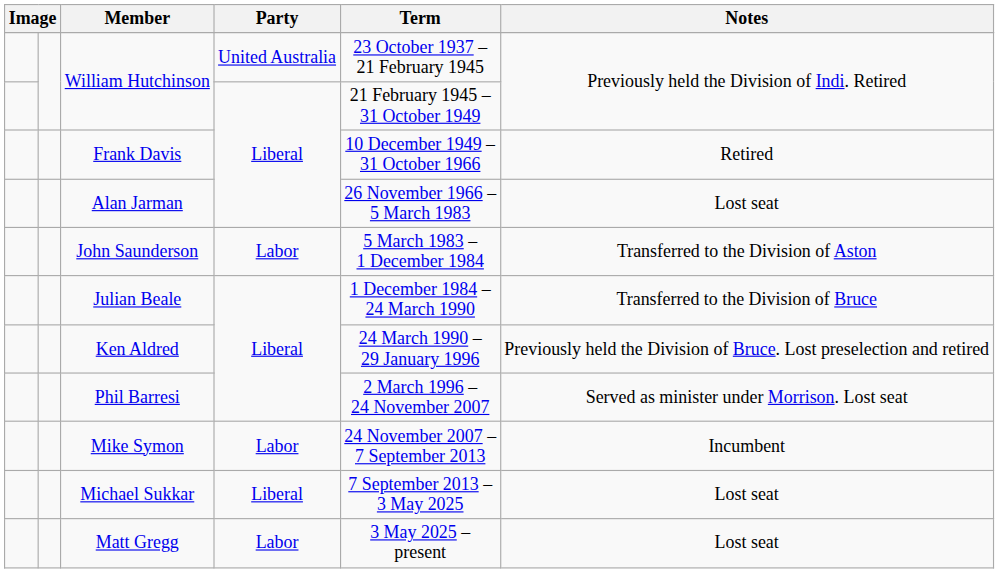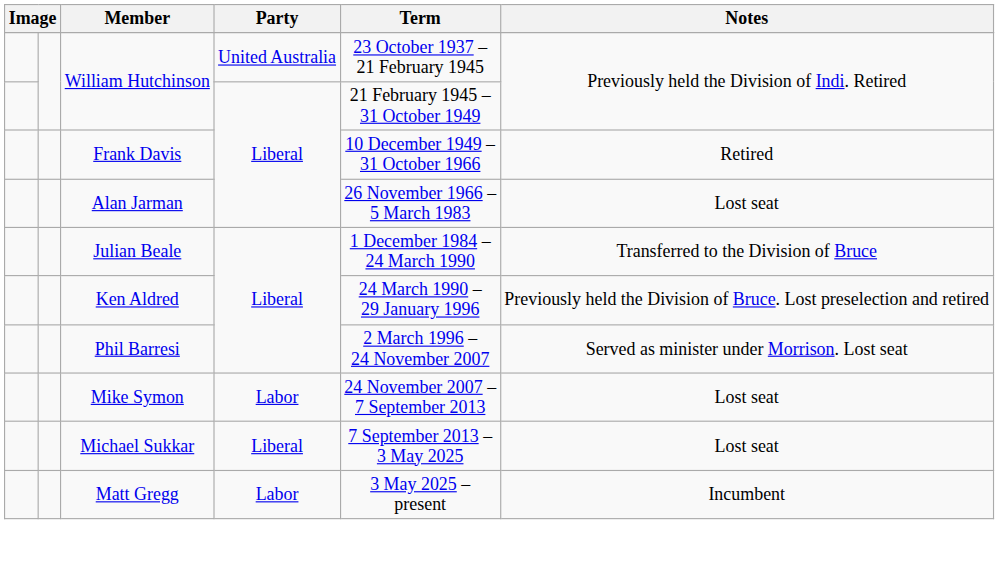 <table class=wikitable style="text-align:center">
 <tr>
 <th colspan=2>Image</th>
 <th>Member</th>
 <th>Party</th>
 <th>Term</th>
 <th>Notes</th>
 </tr>
 <tr>
 </tr>
 <tr>
 <td> </td>
 <td rowspan=2></td>
 <td rowspan=2><a href='#'>William Hutchinson</a><br></td>
 <td><a href='#'>United Australia</a></td>
 <td nowrap><a href='#'>23 October 1937</a> –<br>21 February 1945</td>
 <td rowspan=2>Previously held the Division of <a href='#'>Indi</a>. Retired</td>
 </tr>
 <tr>
 <td> </td>
 <td rowspan="3"><a href='#'>Liberal</a></td>
 <td nowrap>21 February 1945 –<br><a href='#'>31 October 1949</a></td>
 </tr>
 <tr>
 <td> </td>
 <td></td>
 <td><a href='#'>Frank Davis</a><br></td>
 <td nowrap><a href='#'>10 December 1949</a> –<br><a href='#'>31 October 1966</a></td>
 <td>Retired</td>
 </tr>
 <tr>
 <td> </td>
 <td></td>
 <td><a href='#'>Alan Jarman</a><br></td>
 <td nowrap><a href='#'>26 November 1966</a> –<br><a href='#'>5 March 1983</a></td>
 <td>Lost seat</td>
 </tr>
 <tr>
 <td> </td>
 <td></td>
-<td><a href='#'>John Saunderson</a><br></td>
-<td><a href='#'>Labor</a></td>
-<td nowrap><a href='#'>5 March 1983</a> –<br><a href='#'>1 December 1984</a></td>
-<td>Transferred to the Division of <a href='#'>Aston</a></td>
-</tr>
-<tr>
-<td> </td>
-<td></td>
 <td><a href='#'>Julian Beale</a><br></td>
 <td rowspan="3"><a href='#'>Liberal</a></td>
 <td nowrap><a href='#'>1 December 1984</a> –<br><a href='#'>24 March 1990</a></td>
 <td>Transferred to the Division of <a href='#'>Bruce</a></td>
 </tr>
 <tr>
 <td> </td>
 <td></td>
 <td><a href='#'>Ken Aldred</a><br></td>
 <td nowrap><a href='#'>24 March 1990</a> –<br><a href='#'>29 January 1996</a></td>
 <td>Previously held the Division of <a href='#'>Bruce</a>. Lost preselection and retired</td>
 </tr>
 <tr>
 <td> </td>
 <td></td>
 <td><a href='#'>Phil Barresi</a><br></td>
 <td nowrap><a href='#'>2 March 1996</a> –<br><a href='#'>24 November 2007</a></td>
 <td>Served as minister under <a href='#'>Morrison</a>. Lost seat</td>
 </tr>
 <tr>
 <td> </td>
 <td></td>
 <td><a href='#'>Mike Symon</a><br></td>
 <td><a href='#'>Labor</a></td>
 <td nowrap><a href='#'>24 November 2007</a> –<br><a href='#'>7 September 2013</a></td>
-<td>Incumbent</td>
+<td>Lost seat</td>
 </tr>
 <tr>
 <td> </td>
 <td></td>
 <td><a href='#'>Michael Sukkar</a><br></td>
 <td><a href='#'>Liberal</a></td>
 <td nowrap><a href='#'>7 September 2013</a> –<br><a href='#'>3 May 2025</a></td>
 <td>Lost seat</td>
 </tr>
 <tr>
 <td> </td>
 <td></td>
 <td><a href='#'>Matt Gregg</a><br></td>
 <td><a href='#'>Labor</a></td>
 <td nowrap><a href='#'>3 May 2025</a> –<br>present</td>
-<td>Lost seat</td>
+<td>Incumbent</td>
 </tr>
 </table>
